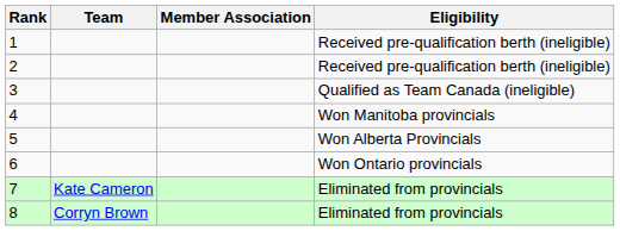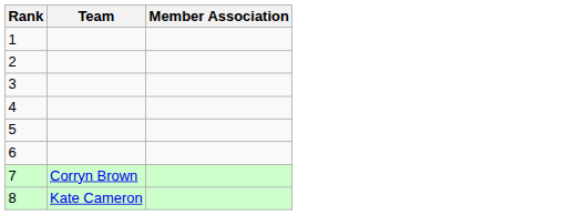 <table class="wikitable">
 <tr>
 <th scope="col">Rank</th>
 <th scope="col">Team</th>
 <th scope="col">Member Association</th>
-<th scope="col">Eligibility</th>
 </tr>
 <tr>
 <td>1</td>
 <td></td>
 <td></td>
-<td>Received pre-qualification berth (ineligible)</td>
 </tr>
 <tr>
 <td>2</td>
 <td></td>
 <td></td>
-<td>Received pre-qualification berth (ineligible)</td>
 </tr>
 <tr>
 <td>3</td>
 <td></td>
 <td></td>
-<td>Qualified as Team Canada (ineligible)</td>
 </tr>
 <tr>
 <td>4</td>
 <td></td>
 <td></td>
-<td>Won Manitoba provincials</td>
 </tr>
 <tr>
 <td>5</td>
 <td></td>
 <td></td>
-<td>Won Alberta Provincials</td>
 </tr>
 <tr>
 <td>6</td>
 <td></td>
 <td></td>
-<td>Won Ontario provincials</td>
 </tr>
 <tr bgcolor=#ccffcc>
 <td>7</td>
-<td><a href='#'>Kate Cameron</a></td>
+<td><a href='#'>Corryn Brown</a></td>
 <td></td>
-<td>Eliminated from provincials</td>
 </tr>
 <tr bgcolor=#ccffcc>
 <td>8</td>
-<td><a href='#'>Corryn Brown</a></td>
+<td><a href='#'>Kate Cameron</a></td>
 <td></td>
-<td>Eliminated from provincials</td>
 </tr>
 </table>
